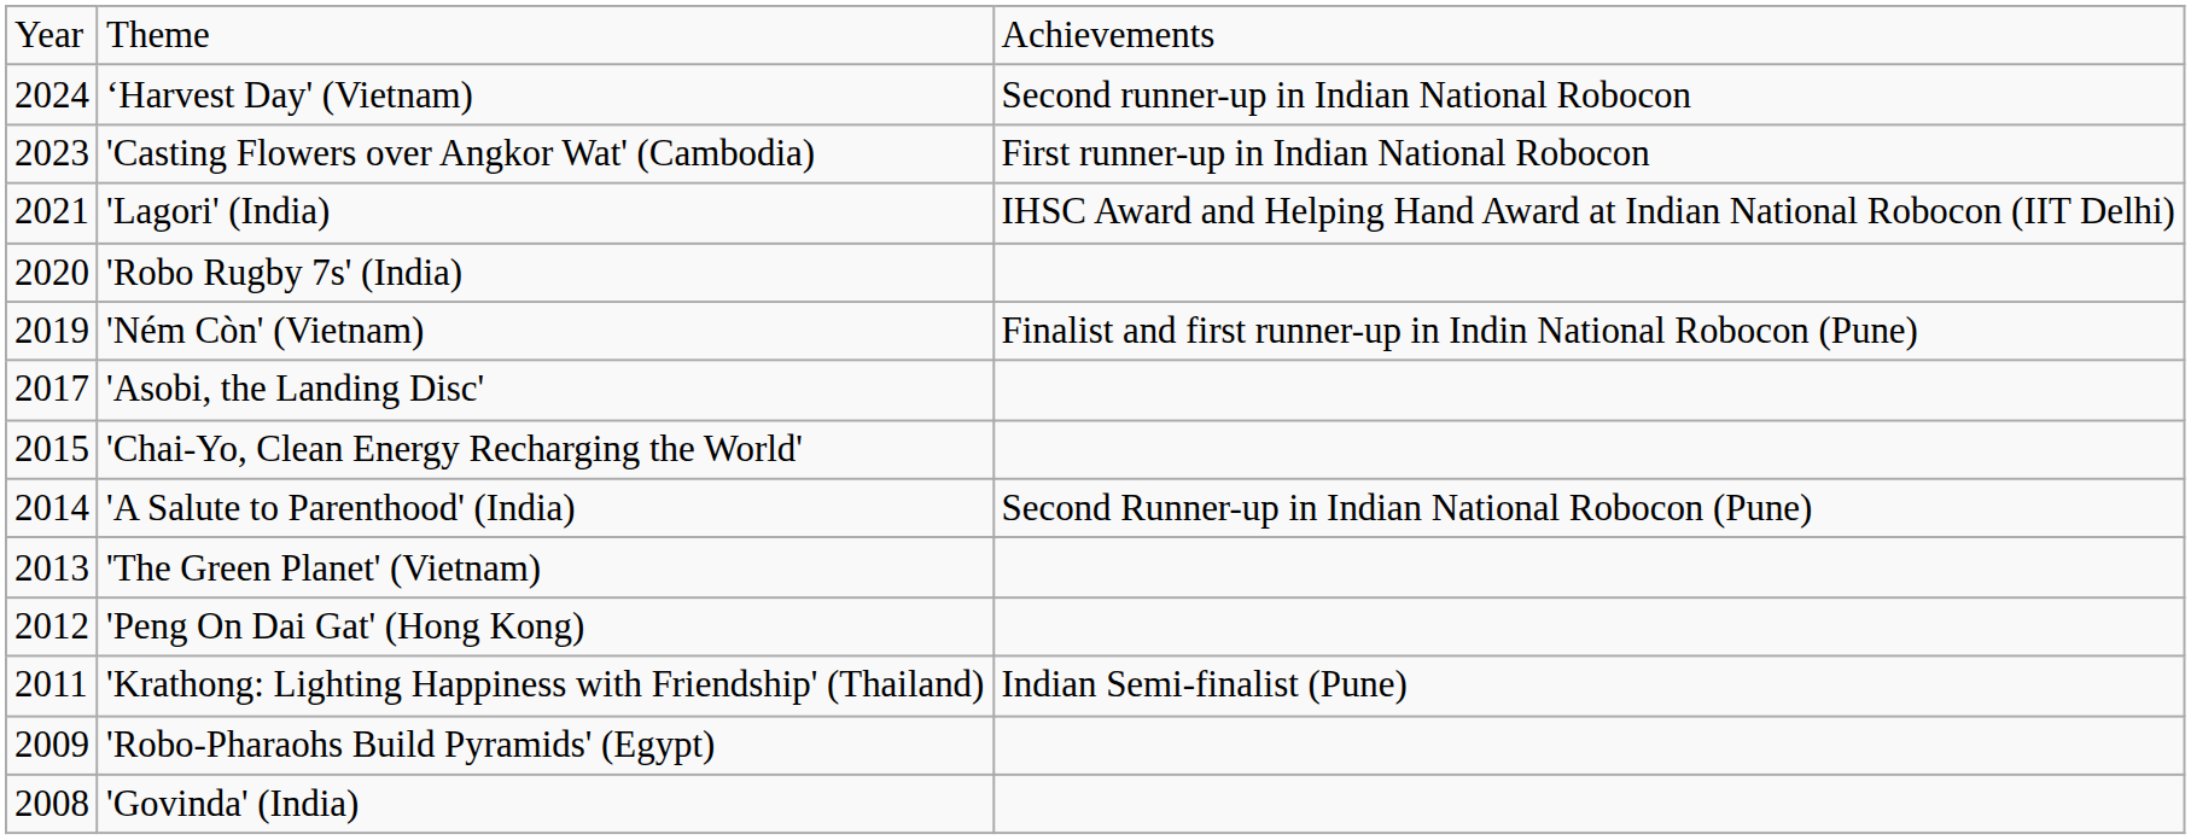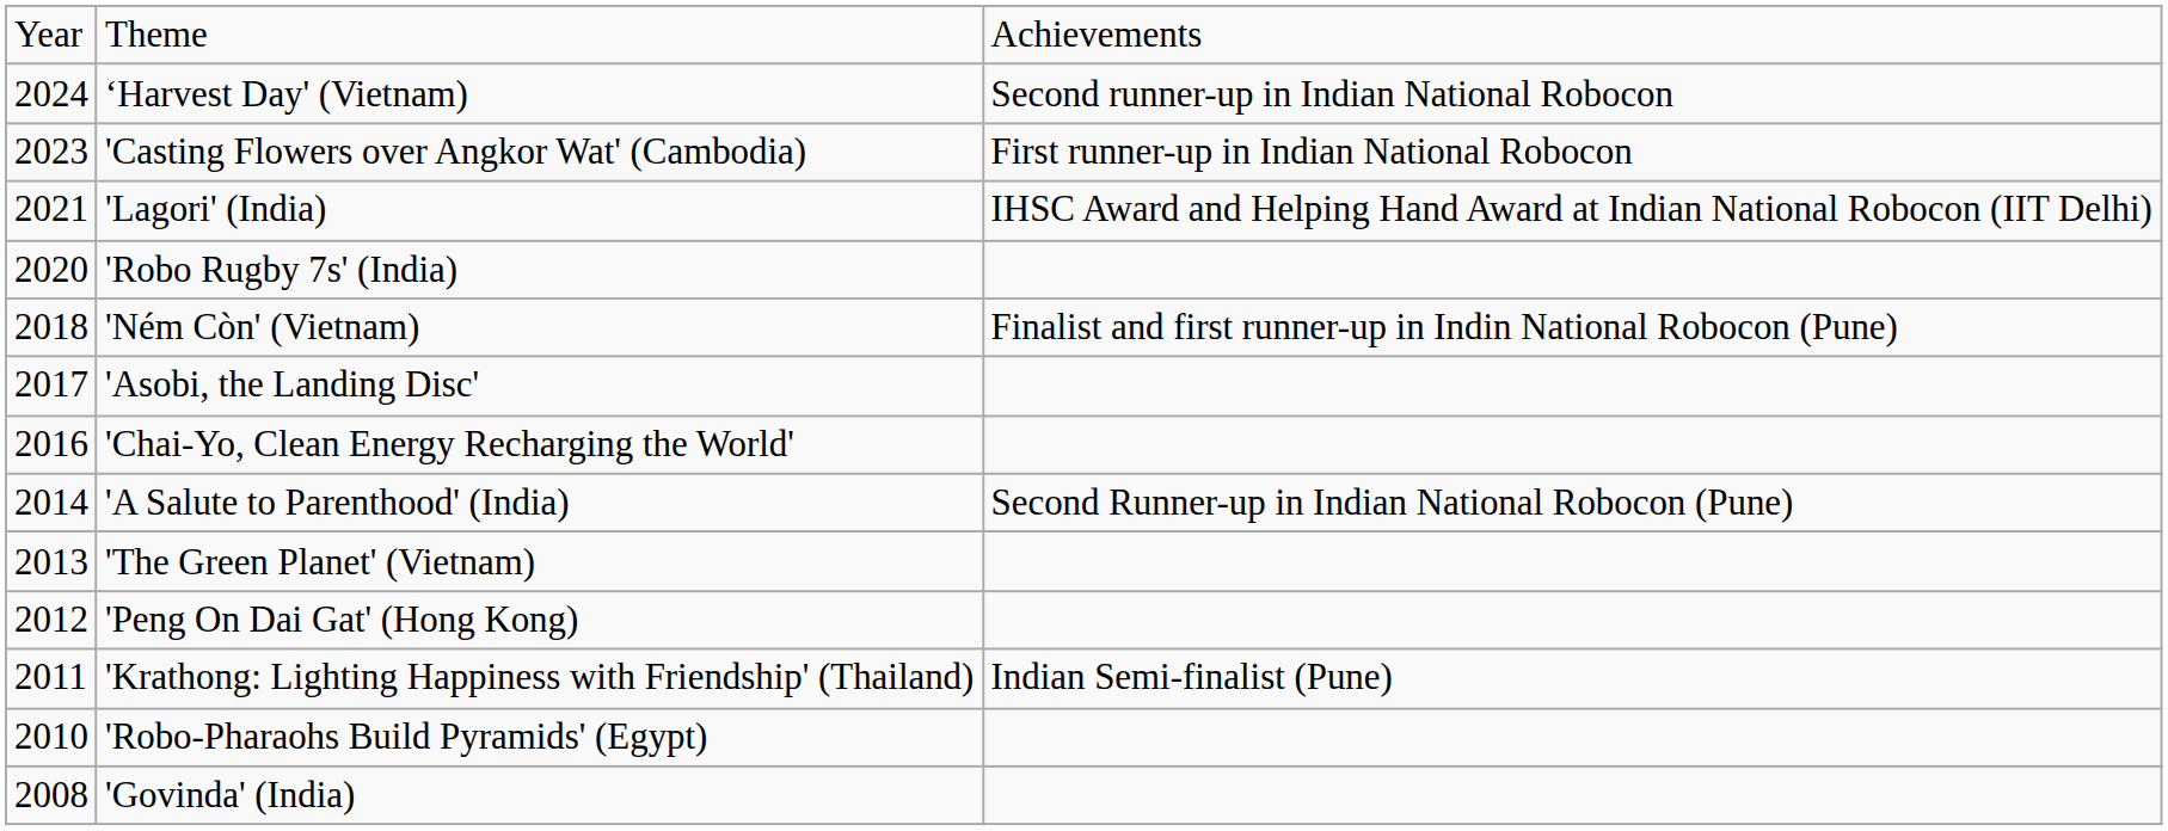 <table class="wikitable">
 <tr>
 <td>Year</td>
 <td colspan="2">Theme</td>
 <td>Achievements</td>
 </tr>
 <tr>
 <td>2024</td>
 <td colspan="2">‘Harvest Day' (Vietnam)</td>
 <td>Second runner-up in Indian National Robocon  </td>
 </tr>
 <tr>
 <td>2023</td>
 <td colspan="2">'Casting Flowers over Angkor Wat' (Cambodia)</td>
 <td>First runner-up in Indian National Robocon  </td>
 </tr>
 <tr>
 <td>2021</td>
 <td colspan="2">'Lagori' (India)</td>
 <td>IHSC Award and Helping Hand Award at Indian National Robocon (IIT Delhi)</td>
 </tr>
 <tr>
 <td>2020</td>
 <td>'Robo Rugby 7s' (India)</td>
 <td colspan="2"></td>
 </tr>
 <tr>
-<td>2019</td>
+<td>2018</td>
 <td>'Ném Còn' (Vietnam)</td>
 <td colspan="2">Finalist and first runner-up in Indin National Robocon (Pune)</td>
 </tr>
 <tr>
 <td>2017</td>
 <td>'Asobi, the Landing Disc'</td>
 <td colspan="2"></td>
 </tr>
 <tr>
-<td>2015</td>
+<td>2016</td>
 <td>'Chai-Yo, Clean Energy Recharging the World'</td>
 <td colspan="2"></td>
 </tr>
 <tr>
 <td>2014</td>
 <td>'A Salute to Parenthood' (India)</td>
 <td colspan="2">Second Runner-up in Indian National Robocon (Pune)</td>
 </tr>
 <tr>
 <td>2013</td>
 <td>'The Green Planet' (Vietnam)</td>
 <td colspan="2"></td>
 </tr>
 <tr>
 <td>2012</td>
 <td>'Peng On Dai Gat' (Hong Kong)</td>
 <td colspan="2"></td>
 </tr>
 <tr>
 <td>2011</td>
 <td>'Krathong: Lighting Happiness with Friendship' (Thailand)</td>
 <td colspan="2">Indian Semi-finalist (Pune)</td>
 </tr>
 <tr>
-<td>2009</td>
+<td>2010</td>
 <td>'Robo-Pharaohs Build Pyramids' (Egypt)</td>
 <td colspan="2"></td>
 </tr>
 <tr>
 <td>2008</td>
 <td>'Govinda' (India)</td>
 <td colspan="2"></td>
 </tr>
 </table>
